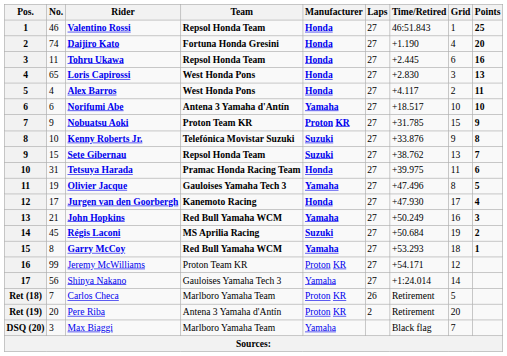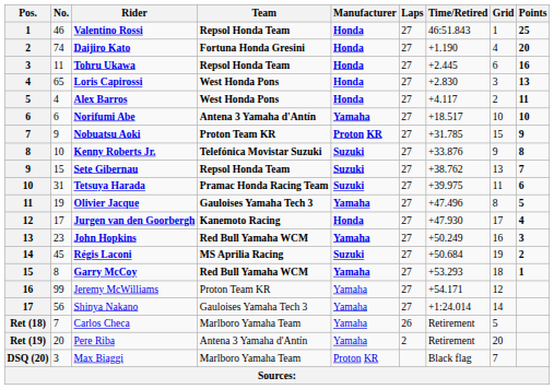 <table class="wikitable" style="font-size: 95%;">
 <tr>
 <th>Pos.</th>
 <th>No.</th>
 <th>Rider</th>
 <th>Team</th>
 <th>Manufacturer</th>
 <th>Laps</th>
 <th>Time/Retired</th>
 <th>Grid</th>
 <th>Points</th>
 </tr>
 <tr>
 <th>1</th>
 <td>46</td>
 <td> <strong><a href='#'>Valentino Rossi</a></strong></td>
 <td><strong>Repsol Honda Team</strong></td>
 <td><strong><a href='#'>Honda</a></strong></td>
 <td>27</td>
 <td>46:51.843</td>
 <td>1</td>
 <td><strong>25</strong></td>
 </tr>
 <tr>
 <th>2</th>
 <td>74</td>
 <td> <strong><a href='#'>Daijiro Kato</a></strong></td>
 <td><strong>Fortuna Honda Gresini</strong></td>
 <td><strong><a href='#'>Honda</a></strong></td>
 <td>27</td>
 <td>+1.190</td>
 <td>4</td>
 <td><strong>20</strong></td>
 </tr>
 <tr>
 <th>3</th>
 <td>11</td>
 <td> <strong><a href='#'>Tohru Ukawa</a></strong></td>
 <td><strong>Repsol Honda Team</strong></td>
 <td><strong><a href='#'>Honda</a></strong></td>
 <td>27</td>
 <td>+2.445</td>
 <td>6</td>
 <td><strong>16</strong></td>
 </tr>
 <tr>
 <th>4</th>
 <td>65</td>
 <td> <strong><a href='#'>Loris Capirossi</a></strong></td>
 <td><strong>West Honda Pons</strong></td>
 <td><strong><a href='#'>Honda</a></strong></td>
 <td>27</td>
 <td>+2.830</td>
 <td>3</td>
 <td><strong>13</strong></td>
 </tr>
 <tr>
 <th>5</th>
 <td>4</td>
 <td> <strong><a href='#'>Alex Barros</a></strong></td>
 <td><strong>West Honda Pons</strong></td>
 <td><strong><a href='#'>Honda</a></strong></td>
 <td>27</td>
 <td>+4.117</td>
 <td>2</td>
 <td><strong>11</strong></td>
 </tr>
 <tr>
 <th>6</th>
 <td>6</td>
 <td> <strong><a href='#'>Norifumi Abe</a></strong></td>
 <td><strong>Antena 3 Yamaha d'Antín</strong></td>
 <td><strong><a href='#'>Yamaha</a></strong></td>
 <td>27</td>
 <td>+18.517</td>
 <td>10</td>
 <td><strong>10</strong></td>
 </tr>
 <tr>
 <th>7</th>
 <td>9</td>
 <td> <strong><a href='#'>Nobuatsu Aoki</a></strong></td>
 <td><strong>Proton Team KR</strong></td>
 <td><strong><a href='#'>Proton</a> <a href='#'>KR</a></strong></td>
 <td>27</td>
 <td>+31.785</td>
 <td>15</td>
 <td><strong>9</strong></td>
 </tr>
 <tr>
 <th>8</th>
 <td>10</td>
 <td> <strong><a href='#'>Kenny Roberts Jr.</a></strong></td>
 <td><strong>Telefónica Movistar Suzuki</strong></td>
 <td><strong><a href='#'>Suzuki</a></strong></td>
 <td>27</td>
 <td>+33.876</td>
 <td>9</td>
 <td><strong>8</strong></td>
 </tr>
 <tr>
 <th>9</th>
 <td>15</td>
 <td> <strong><a href='#'>Sete Gibernau</a></strong></td>
 <td><strong>Repsol Honda Team</strong></td>
 <td><strong><a href='#'>Suzuki</a></strong></td>
 <td>27</td>
 <td>+38.762</td>
 <td>13</td>
 <td><strong>7</strong></td>
 </tr>
 <tr>
 <th>10</th>
 <td>31</td>
 <td> <strong><a href='#'>Tetsuya Harada</a></strong></td>
 <td><strong>Pramac Honda Racing Team</strong></td>
-<td><strong><a href='#'>Honda</a></strong></td>
+<td><strong><a href='#'>Suzuki</a></strong></td>
 <td>27</td>
 <td>+39.975</td>
 <td>11</td>
 <td><strong>6</strong></td>
 </tr>
 <tr>
 <th>11</th>
 <td>19</td>
 <td> <strong><a href='#'>Olivier Jacque</a></strong></td>
 <td><strong>Gauloises Yamaha Tech 3</strong></td>
 <td><strong><a href='#'>Yamaha</a></strong></td>
 <td>27</td>
 <td>+47.496</td>
 <td>8</td>
 <td><strong>5</strong></td>
 </tr>
 <tr>
 <th>12</th>
 <td>17</td>
 <td> <strong><a href='#'>Jurgen van den Goorbergh</a></strong></td>
 <td><strong>Kanemoto Racing</strong></td>
 <td><strong><a href='#'>Honda</a></strong></td>
 <td>27</td>
 <td>+47.930</td>
 <td>17</td>
 <td><strong>4</strong></td>
 </tr>
 <tr>
 <th>13</th>
-<td>21</td>
+<td>23</td>
 <td> <strong><a href='#'>John Hopkins</a></strong></td>
 <td><strong>Red Bull Yamaha WCM</strong></td>
 <td><strong><a href='#'>Yamaha</a></strong></td>
 <td>27</td>
 <td>+50.249</td>
 <td>16</td>
 <td><strong>3</strong></td>
 </tr>
 <tr>
 <th>14</th>
 <td>45</td>
 <td> <strong><a href='#'>Régis Laconi</a></strong></td>
 <td><strong>MS Aprilia Racing</strong></td>
 <td><strong><a href='#'>Suzuki</a></strong></td>
 <td>27</td>
 <td>+50.684</td>
 <td>19</td>
 <td><strong>2</strong></td>
 </tr>
 <tr>
 <th>15</th>
 <td>8</td>
 <td> <strong><a href='#'>Garry McCoy</a></strong></td>
 <td><strong>Red Bull Yamaha WCM</strong></td>
 <td><strong><a href='#'>Yamaha</a></strong></td>
 <td>27</td>
 <td>+53.293</td>
 <td>18</td>
 <td><strong>1</strong></td>
 </tr>
 <tr>
 <th>16</th>
 <td>99</td>
 <td> <a href='#'>Jeremy McWilliams</a></td>
 <td>Proton Team KR</td>
-<td><a href='#'>Proton</a> <a href='#'>KR</a></td>
+<td><a href='#'>Yamaha</a></td>
 <td>27</td>
 <td>+54.171</td>
 <td>12</td>
 <td></td>
 </tr>
 <tr>
 <th>17</th>
 <td>56</td>
 <td> <a href='#'>Shinya Nakano</a></td>
 <td>Gauloises Yamaha Tech 3</td>
 <td><a href='#'>Yamaha</a></td>
 <td>27</td>
 <td>+1:24.014</td>
 <td>14</td>
 <td></td>
 </tr>
 <tr>
 <th>Ret (18)</th>
 <td>7</td>
 <td> <a href='#'>Carlos Checa</a></td>
 <td>Marlboro Yamaha Team</td>
-<td><a href='#'>Proton</a> <a href='#'>KR</a></td>
+<td><a href='#'>Yamaha</a></td>
 <td>26</td>
 <td>Retirement</td>
 <td>5</td>
 <td></td>
 </tr>
 <tr>
 <th>Ret (19)</th>
 <td>20</td>
 <td> <a href='#'>Pere Riba</a></td>
 <td>Antena 3 Yamaha d'Antín</td>
-<td><a href='#'>Proton</a> <a href='#'>KR</a></td>
+<td><a href='#'>Yamaha</a></td>
 <td>2</td>
 <td>Retirement</td>
 <td>20</td>
 <td></td>
 </tr>
 <tr>
 <th>DSQ (20)</th>
 <td>3</td>
 <td> <a href='#'>Max Biaggi</a></td>
 <td>Marlboro Yamaha Team</td>
-<td><a href='#'>Yamaha</a></td>
+<td><a href='#'>Proton</a> <a href='#'>KR</a></td>
 <td></td>
 <td>Black flag</td>
 <td>7</td>
 <td></td>
 </tr>
 <tr>
 <th colspan=9>Sources: </th>
 </tr>
 </table>
